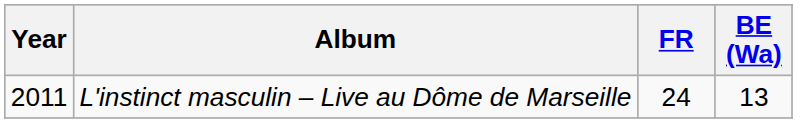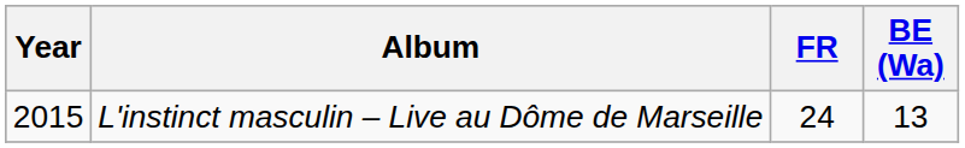 <table class="wikitable">
 <tr>
 <th>Year</th>
 <th>Album</th>
 <th width="40"><a href='#'>FR</a><br></th>
 <th width="40"><a href='#'>BE <br>(Wa)</a><br></th>
 </tr>
 <tr>
-<td>2011</td>
+<td>2015</td>
 <td><em>L'instinct masculin – Live au Dôme de Marseille</em></td>
 <td align="center">24</td>
 <td align="center">13</td>
 </tr>
 </table>
